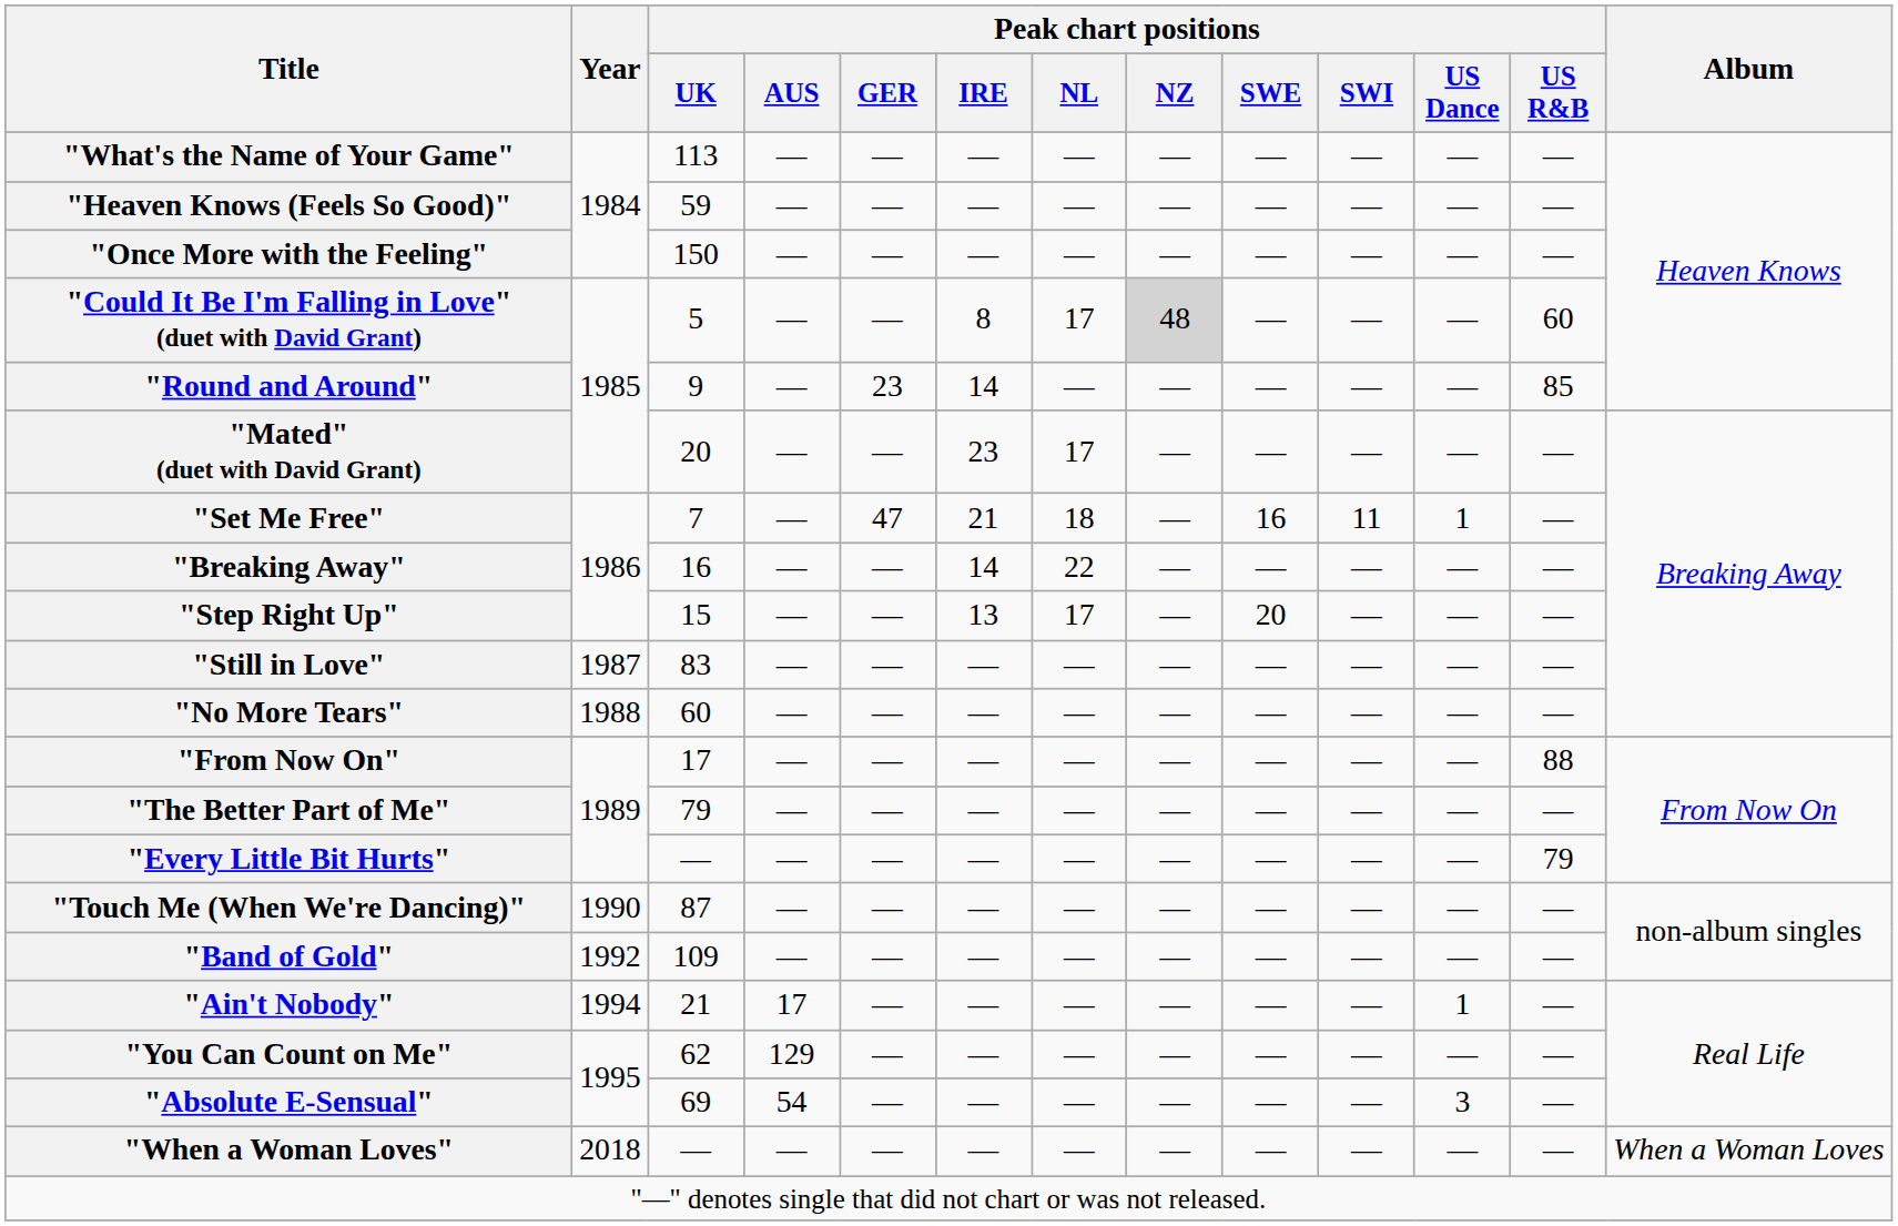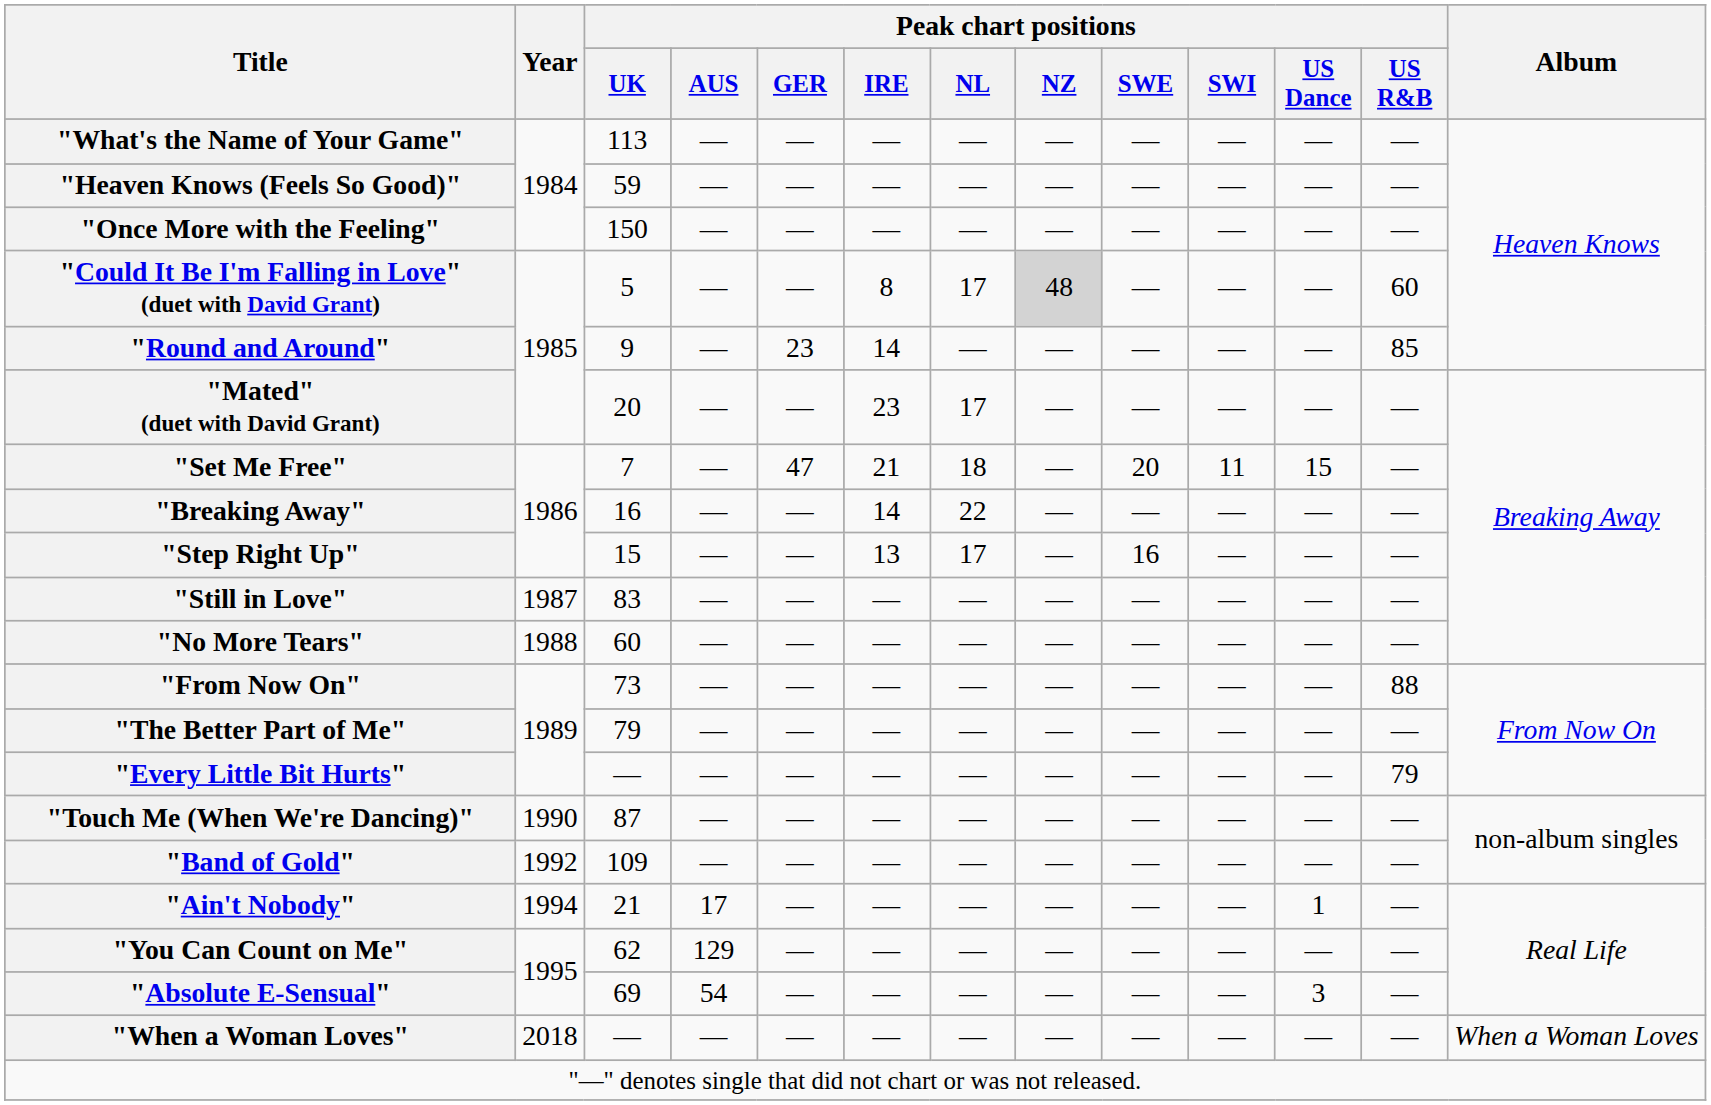 <table class="wikitable plainrowheaders" style="text-align:center;" border="1">
 <tr>
 <th scope="col" rowspan="2" style="width:18em;">Title</th>
 <th scope="col" rowspan="2">Year</th>
 <th scope="col" colspan="10">Peak chart positions</th>
 <th scope="col" rowspan="2">Album</th>
 </tr>
 <tr>
 <th scope="col" style="width:3em;font-size:90%;"><a href='#'>UK</a><br></th>
 <th scope="col" style="width:3em;font-size:90%;"><a href='#'>AUS</a><br></th>
 <th scope="col" style="width:3em;font-size:90%;"><a href='#'>GER</a><br></th>
 <th scope="col" style="width:3em;font-size:90%;"><a href='#'>IRE</a><br></th>
 <th scope="col" style="width:3em;font-size:90%;"><a href='#'>NL</a><br></th>
 <th scope="col" style="width:3em;font-size:90%;"><a href='#'>NZ</a><br></th>
 <th scope="col" style="width:3em;font-size:90%;"><a href='#'>SWE</a><br></th>
 <th scope="col" style="width:3em;font-size:90%;"><a href='#'>SWI</a><br></th>
 <th scope="col" style="width:3em;font-size:90%;"><a href='#'>US Dance</a><br></th>
 <th scope="col" style="width:3em;font-size:90%;"><a href='#'>US R&B</a><br></th>
 </tr>
 <tr>
 <th scope="row">"What's the Name of Your Game"</th>
 <td rowspan="3">1984</td>
 <td>113</td>
 <td>—</td>
 <td>—</td>
 <td>—</td>
 <td>—</td>
 <td>—</td>
 <td>—</td>
 <td>—</td>
 <td>—</td>
 <td>—</td>
 <td rowspan="5"><em><a href='#'>Heaven Knows</a></em></td>
 </tr>
 <tr>
 <th scope="row">"Heaven Knows (Feels So Good)"</th>
 <td>59</td>
 <td>—</td>
 <td>—</td>
 <td>—</td>
 <td>—</td>
 <td>—</td>
 <td>—</td>
 <td>—</td>
 <td>—</td>
 <td>—</td>
 </tr>
 <tr>
 <th scope="row">"Once More with the Feeling"</th>
 <td>150</td>
 <td>—</td>
 <td>—</td>
 <td>—</td>
 <td>—</td>
 <td>—</td>
 <td>—</td>
 <td>—</td>
 <td>—</td>
 <td>—</td>
 </tr>
 <tr>
 <th scope="row">"<a href='#'>Could It Be I'm Falling in Love</a>"<br><small>(duet with <a href='#'>David Grant</a>)</small></th>
 <td rowspan="3">1985</td>
 <td>5</td>
 <td>—</td>
 <td>—</td>
 <td>8</td>
 <td>17</td>
 <td style="background: lightgrey;">48</td>
 <td>—</td>
 <td>—</td>
 <td>—</td>
 <td>60</td>
 </tr>
 <tr>
 <th scope="row">"<a href='#'>Round and Around</a>"</th>
 <td>9</td>
 <td>—</td>
 <td>23</td>
 <td>14</td>
 <td>—</td>
 <td>—</td>
 <td>—</td>
 <td>—</td>
 <td>—</td>
 <td>85</td>
 </tr>
 <tr>
 <th scope="row">"Mated"<br><small>(duet with David Grant)</small></th>
 <td>20</td>
 <td>—</td>
 <td>—</td>
 <td>23</td>
 <td>17</td>
 <td>—</td>
 <td>—</td>
 <td>—</td>
 <td>—</td>
 <td>—</td>
 <td rowspan="6"><em><a href='#'>Breaking Away</a></em></td>
 </tr>
 <tr>
 <th scope="row">"Set Me Free"</th>
 <td rowspan="3">1986</td>
 <td>7</td>
 <td>—</td>
 <td>47</td>
 <td>21</td>
 <td>18</td>
 <td>—</td>
-<td>16</td>
+<td>20</td>
 <td>11</td>
-<td>1</td>
+<td>15</td>
 <td>—</td>
 </tr>
 <tr>
 <th scope="row">"Breaking Away"</th>
 <td>16</td>
 <td>—</td>
 <td>—</td>
 <td>14</td>
 <td>22</td>
 <td>—</td>
 <td>—</td>
 <td>—</td>
 <td>—</td>
 <td>—</td>
 </tr>
 <tr>
 <th scope="row">"Step Right Up"</th>
 <td>15</td>
 <td>—</td>
 <td>—</td>
 <td>13</td>
 <td>17</td>
 <td>—</td>
-<td>20</td>
+<td>16</td>
 <td>—</td>
 <td>—</td>
 <td>—</td>
 </tr>
 <tr>
 <th scope="row">"Still in Love"</th>
 <td>1987</td>
 <td>83</td>
 <td>—</td>
 <td>—</td>
 <td>—</td>
 <td>—</td>
 <td>—</td>
 <td>—</td>
 <td>—</td>
 <td>—</td>
 <td>—</td>
 </tr>
 <tr>
 <th scope="row">"No More Tears"</th>
 <td>1988</td>
 <td>60</td>
 <td>—</td>
 <td>—</td>
 <td>—</td>
 <td>—</td>
 <td>—</td>
 <td>—</td>
 <td>—</td>
 <td>—</td>
 <td>—</td>
 </tr>
 <tr>
 <th scope="row">"From Now On"</th>
 <td rowspan="3">1989</td>
-<td>17</td>
+<td>73</td>
 <td>—</td>
 <td>—</td>
 <td>—</td>
 <td>—</td>
 <td>—</td>
 <td>—</td>
 <td>—</td>
 <td>—</td>
 <td>88</td>
 <td rowspan="3"><em><a href='#'>From Now On</a></em></td>
 </tr>
 <tr>
 <th scope="row">"The Better Part of Me"</th>
 <td>79</td>
 <td>—</td>
 <td>—</td>
 <td>—</td>
 <td>—</td>
 <td>—</td>
 <td>—</td>
 <td>—</td>
 <td>—</td>
 <td>—</td>
 </tr>
 <tr>
 <th scope="row">"<a href='#'>Every Little Bit Hurts</a>"</th>
 <td>—</td>
 <td>—</td>
 <td>—</td>
 <td>—</td>
 <td>—</td>
 <td>—</td>
 <td>—</td>
 <td>—</td>
 <td>—</td>
 <td>79</td>
 </tr>
 <tr>
 <th scope="row">"Touch Me (When We're Dancing)"</th>
 <td>1990</td>
 <td>87</td>
 <td>—</td>
 <td>—</td>
 <td>—</td>
 <td>—</td>
 <td>—</td>
 <td>—</td>
 <td>—</td>
 <td>—</td>
 <td>—</td>
 <td rowspan="2">non-album singles</td>
 </tr>
 <tr>
 <th scope="row">"<a href='#'>Band of Gold</a>"</th>
 <td>1992</td>
 <td>109</td>
 <td>—</td>
 <td>—</td>
 <td>—</td>
 <td>—</td>
 <td>—</td>
 <td>—</td>
 <td>—</td>
 <td>—</td>
 <td>—</td>
 </tr>
 <tr>
 <th scope="row">"<a href='#'>Ain't Nobody</a>"</th>
 <td>1994</td>
 <td>21</td>
 <td>17</td>
 <td>—</td>
 <td>—</td>
 <td>—</td>
 <td>—</td>
 <td>—</td>
 <td>—</td>
 <td>1</td>
 <td>—</td>
 <td rowspan="3"><em>Real Life</em></td>
 </tr>
 <tr>
 <th scope="row">"You Can Count on Me"</th>
 <td rowspan="2">1995</td>
 <td>62</td>
 <td>129</td>
 <td>—</td>
 <td>—</td>
 <td>—</td>
 <td>—</td>
 <td>—</td>
 <td>—</td>
 <td>—</td>
 <td>—</td>
 </tr>
 <tr>
 <th scope="row">"<a href='#'>Absolute E-Sensual</a>"</th>
 <td>69</td>
 <td>54</td>
 <td>—</td>
 <td>—</td>
 <td>—</td>
 <td>—</td>
 <td>—</td>
 <td>—</td>
 <td>3</td>
 <td>—</td>
 </tr>
 <tr>
 <th scope="row">"When a Woman Loves"</th>
 <td rowspan="1">2018</td>
 <td>—</td>
 <td>—</td>
 <td>—</td>
 <td>—</td>
 <td>—</td>
 <td>—</td>
 <td>—</td>
 <td>—</td>
 <td>—</td>
 <td>—</td>
 <td><em>When a Woman Loves</em></td>
 </tr>
 <tr>
 <td colspan="14" style="font-size:90%">"—" denotes single that did not chart or was not released.</td>
 </tr>
 </table>
